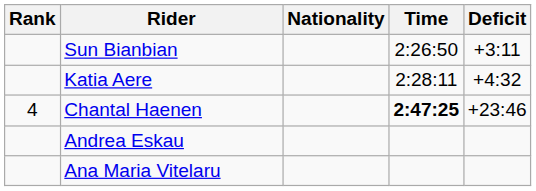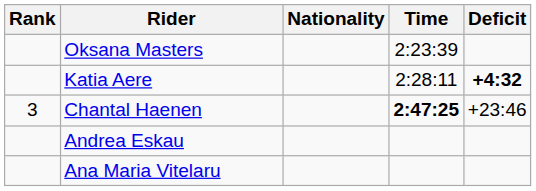 <table class="wikitable sortable" style="text-align:center">
 <tr>
 <th width=20>Rank</th>
 <th width=180>Rider</th>
 <th>Nationality</th>
 <th>Time</th>
 <th>Deficit</th>
 </tr>
 <tr>
 <td></td>
-<td align="left"><a href='#'>Sun Bianbian</a></td>
+<td align="left"><a href='#'>Oksana Masters</a></td>
 <td align="left"></td>
-<td>2:26:50</td>
-<td>+3:11</td>
+<td>2:23:39</td>
+<td></td>
 </tr>
 <tr>
 <td></td>
 <td align="left"><a href='#'>Katia Aere</a></td>
 <td align="left"></td>
 <td>2:28:11</td>
-<td>+4:32</td>
+<td><strong>+4:32</strong></td>
 </tr>
 <tr>
-<td>4</td>
+<td>3</td>
 <td align="left"><a href='#'>Chantal Haenen</a></td>
 <td align="left"></td>
 <td><strong>2:47:25</strong></td>
 <td>+23:46</td>
 </tr>
 <tr>
 <td></td>
 <td align="left"><a href='#'>Andrea Eskau</a></td>
 <td align="left"></td>
 <td></td>
 <td></td>
 </tr>
 <tr>
 <td></td>
 <td align="left"><a href='#'>Ana Maria Vitelaru</a></td>
 <td align="left"></td>
 <td></td>
 <td></td>
 </tr>
 </table>
